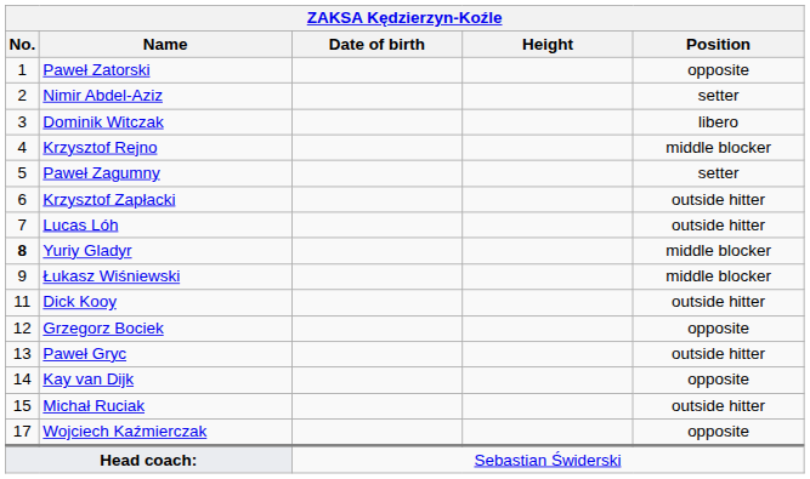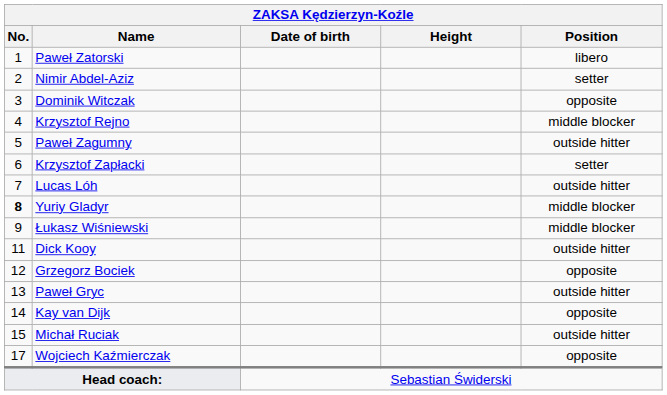 <table class="wikitable collapsible collapsed" style="font-size:100%; text-align:center">
 <tr>
 <th colspan=5 style="width:30em"><a href='#'>ZAKSA Kędzierzyn-Koźle</a></th>
 </tr>
 <tr>
 <th>No.</th>
 <th style="width:15em">Name</th>
 <th style="width:10em">Date of birth</th>
 <th style="width:10em">Height</th>
 <th style="width:10em">Position</th>
 </tr>
 <tr>
 <td>1</td>
 <td align=left> <a href='#'>Paweł Zatorski</a></td>
 <td align=right></td>
 <td></td>
-<td>opposite</td>
+<td>libero</td>
 </tr>
 <tr>
 <td>2</td>
 <td align=left> <a href='#'>Nimir Abdel-Aziz</a></td>
 <td align=right></td>
 <td></td>
 <td>setter</td>
 </tr>
 <tr>
 <td>3</td>
 <td align=left> <a href='#'>Dominik Witczak</a></td>
 <td align=right></td>
 <td></td>
-<td>libero</td>
+<td>opposite</td>
 </tr>
 <tr>
 <td>4</td>
 <td align=left> <a href='#'>Krzysztof Rejno</a></td>
 <td align=right></td>
 <td></td>
 <td>middle blocker</td>
 </tr>
 <tr>
 <td>5</td>
 <td align=left> <a href='#'>Paweł Zagumny</a></td>
 <td align=right></td>
 <td></td>
-<td>setter</td>
+<td>outside hitter</td>
 </tr>
 <tr>
 <td>6</td>
 <td align=left> <a href='#'>Krzysztof Zapłacki</a></td>
 <td align=right></td>
 <td></td>
-<td>outside hitter</td>
+<td>setter</td>
 </tr>
 <tr>
 <td>7</td>
 <td align=left> <a href='#'>Lucas Lóh</a></td>
 <td align=right></td>
 <td></td>
 <td>outside hitter</td>
 </tr>
 <tr>
 <td><strong>8</strong></td>
 <td align=left> <a href='#'>Yuriy Gladyr</a></td>
 <td align=right></td>
 <td></td>
 <td>middle blocker</td>
 </tr>
 <tr>
 <td>9</td>
 <td align=left> <a href='#'>Łukasz Wiśniewski</a></td>
 <td align=right></td>
 <td></td>
 <td>middle blocker</td>
 </tr>
 <tr>
 <td>11</td>
 <td align=left> <a href='#'>Dick Kooy</a></td>
 <td align=right></td>
 <td></td>
 <td>outside hitter</td>
 </tr>
 <tr>
 <td>12</td>
 <td align=left> <a href='#'>Grzegorz Bociek</a></td>
 <td align=right></td>
 <td></td>
 <td>opposite</td>
 </tr>
 <tr>
 <td>13</td>
 <td align=left> <a href='#'>Paweł Gryc</a></td>
 <td align=right></td>
 <td></td>
 <td>outside hitter</td>
 </tr>
 <tr>
 <td>14</td>
 <td align=left> <a href='#'>Kay van Dijk</a></td>
 <td align=right></td>
 <td></td>
 <td>opposite</td>
 </tr>
 <tr>
 <td>15</td>
 <td align=left> <a href='#'>Michał Ruciak</a></td>
 <td align=right></td>
 <td></td>
 <td>outside hitter</td>
 </tr>
 <tr>
 <td>17</td>
 <td align=left> <a href='#'>Wojciech Kaźmierczak</a></td>
 <td align=right></td>
 <td></td>
 <td>opposite</td>
 </tr>
 <tr style="border-top: 3px solid grey">
 <td colspan=2 style="background:#EAECF0"><strong>Head coach:</strong></td>
 <td colspan=3> <a href='#'>Sebastian Świderski</a></td>
 </tr>
 </table>
